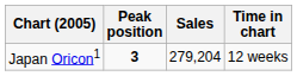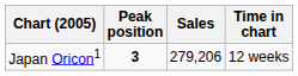 <table class="wikitable">
 <tr>
 <th align="left">Chart (2005)</th>
 <th align="center">Peak<br>position</th>
 <th align="center">Sales</th>
 <th align="center">Time in<br>chart</th>
 </tr>
 <tr>
 <td align="left">Japan <a href='#'>Oricon</a><sup>1</sup></td>
 <td align="center"><strong>3</strong></td>
-<td align="center">279,204</td>
+<td align="center">279,206</td>
 <td align="center">12 weeks</td>
 </tr>
 </table>
